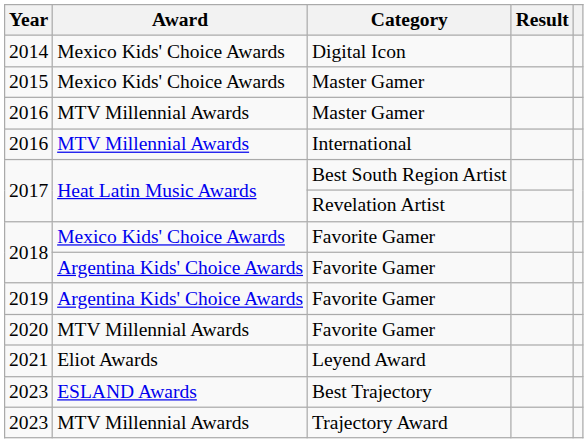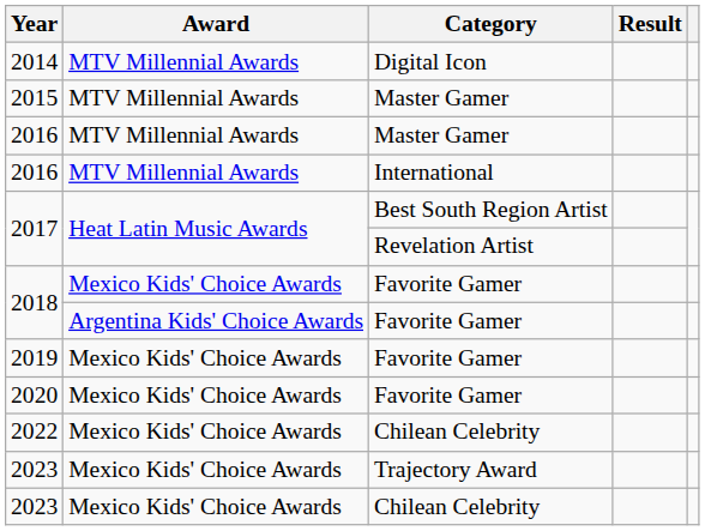 <table class="wikitable sortable plainrowheaders">
 <tr>
 <th scope="col">Year</th>
 <th scope="col">Award</th>
 <th scope="col">Category</th>
 <th scope="col">Result</th>
 <th scope="col" class="unsortable"></th>
 </tr>
 <tr>
 <td>2014</td>
-<td>Mexico Kids' Choice Awards</td>
+<td><a href='#'>MTV Millennial Awards</a></td>
 <td>Digital Icon</td>
 <td></td>
 <td></td>
 </tr>
 <tr>
 <td>2015</td>
-<td>Mexico Kids' Choice Awards</td>
+<td>MTV Millennial Awards</td>
 <td>Master Gamer</td>
 <td></td>
 <td></td>
 </tr>
 <tr>
 <td>2016</td>
 <td>MTV Millennial Awards</td>
 <td>Master Gamer</td>
 <td></td>
 <td></td>
 </tr>
 <tr>
 <td>2016</td>
 <td><a href='#'>MTV Millennial Awards</a></td>
 <td>International</td>
 <td></td>
 <td></td>
 </tr>
 <tr>
 <td rowspan="2">2017</td>
 <td rowspan="2"><a href='#'>Heat Latin Music Awards</a></td>
 <td>Best South Region Artist</td>
 <td></td>
 <td rowspan="2"></td>
 </tr>
 <tr>
 <td>Revelation Artist</td>
 <td></td>
 </tr>
 <tr>
 <td rowspan="2">2018</td>
 <td><a href='#'>Mexico Kids' Choice Awards</a></td>
 <td>Favorite Gamer</td>
 <td></td>
 <td></td>
 </tr>
 <tr>
 <td><a href='#'>Argentina Kids' Choice Awards</a></td>
 <td>Favorite Gamer</td>
 <td></td>
 <td></td>
 </tr>
 <tr>
 <td>2019</td>
-<td><a href='#'>Argentina Kids' Choice Awards</a></td>
+<td>Mexico Kids' Choice Awards</td>
 <td>Favorite Gamer</td>
 <td></td>
 <td></td>
 </tr>
 <tr>
 <td>2020</td>
-<td>MTV Millennial Awards</td>
+<td>Mexico Kids' Choice Awards</td>
 <td>Favorite Gamer</td>
 <td></td>
 <td></td>
 </tr>
 <tr>
-<td>2021</td>
-<td>Eliot Awards</td>
-<td>Leyend Award</td>
+<td>2022</td>
+<td>Mexico Kids' Choice Awards</td>
+<td>Chilean Celebrity</td>
 <td></td>
 <td></td>
 </tr>
 <tr>
 <td>2023</td>
-<td><a href='#'>ESLAND Awards</a></td>
-<td>Best Trajectory</td>
+<td>Mexico Kids' Choice Awards</td>
+<td>Trajectory Award</td>
 <td></td>
 <td></td>
 </tr>
 <tr>
 <td>2023</td>
-<td>MTV Millennial Awards</td>
-<td>Trajectory Award</td>
+<td>Mexico Kids' Choice Awards</td>
+<td>Chilean Celebrity</td>
 <td></td>
 <td></td>
 </tr>
 </table>
